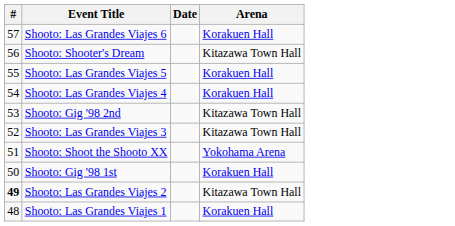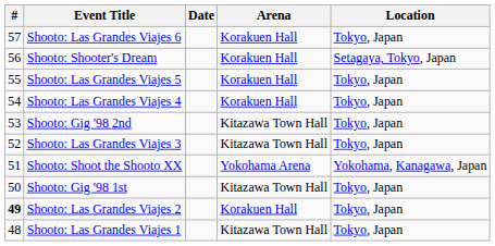 <table class="sortable wikitable succession-box" style="font-size:90%;">
 <tr>
 <th scope="col">#</th>
 <th scope="col">Event Title</th>
 <th scope="col">Date</th>
 <th scope="col">Arena</th>
+<th scope="col">Location</th>
 </tr>
 <tr>
 <td align=center>57</td>
 <td><a href='#'>Shooto: Las Grandes Viajes 6</a></td>
 <td></td>
 <td><a href='#'>Korakuen Hall</a></td>
+<td><a href='#'>Tokyo</a>, Japan</td>
 </tr>
 <tr>
 <td align=center>56</td>
 <td><a href='#'>Shooto: Shooter's Dream</a></td>
 <td></td>
-<td>Kitazawa Town Hall</td>
+<td><a href='#'>Korakuen Hall</a></td>
+<td><a href='#'>Setagaya, Tokyo</a>, Japan</td>
 </tr>
 <tr>
 <td align=center>55</td>
 <td><a href='#'>Shooto: Las Grandes Viajes 5</a></td>
 <td></td>
 <td><a href='#'>Korakuen Hall</a></td>
+<td><a href='#'>Tokyo</a>, Japan</td>
 </tr>
 <tr>
 <td align=center>54</td>
 <td><a href='#'>Shooto: Las Grandes Viajes 4</a></td>
 <td></td>
 <td><a href='#'>Korakuen Hall</a></td>
+<td><a href='#'>Tokyo</a>, Japan</td>
 </tr>
 <tr>
 <td align=center>53</td>
 <td><a href='#'>Shooto: Gig '98 2nd</a></td>
 <td></td>
 <td>Kitazawa Town Hall</td>
+<td><a href='#'>Tokyo</a>, Japan</td>
 </tr>
 <tr>
 <td align=center>52</td>
 <td><a href='#'>Shooto: Las Grandes Viajes 3</a></td>
 <td></td>
 <td>Kitazawa Town Hall</td>
+<td><a href='#'>Tokyo</a>, Japan</td>
 </tr>
 <tr>
 <td align=center>51</td>
 <td><a href='#'>Shooto: Shoot the Shooto XX</a></td>
 <td></td>
 <td><a href='#'>Yokohama Arena</a></td>
+<td><a href='#'>Yokohama</a>, <a href='#'>Kanagawa</a>, Japan</td>
 </tr>
 <tr>
 <td align=center>50</td>
 <td><a href='#'>Shooto: Gig '98 1st</a></td>
 <td></td>
-<td><a href='#'>Korakuen Hall</a></td>
+<td>Kitazawa Town Hall</td>
+<td><a href='#'>Tokyo</a>, Japan</td>
 </tr>
 <tr>
 <td align=center><strong>49</strong></td>
 <td><a href='#'>Shooto: Las Grandes Viajes 2</a></td>
 <td></td>
-<td>Kitazawa Town Hall</td>
+<td><a href='#'>Korakuen Hall</a></td>
+<td><a href='#'>Tokyo</a>, Japan</td>
 </tr>
 <tr>
 <td align=center>48</td>
 <td><a href='#'>Shooto: Las Grandes Viajes 1</a></td>
 <td></td>
-<td><a href='#'>Korakuen Hall</a></td>
+<td>Kitazawa Town Hall</td>
+<td><a href='#'>Tokyo</a>, Japan</td>
 </tr>
 </table>
